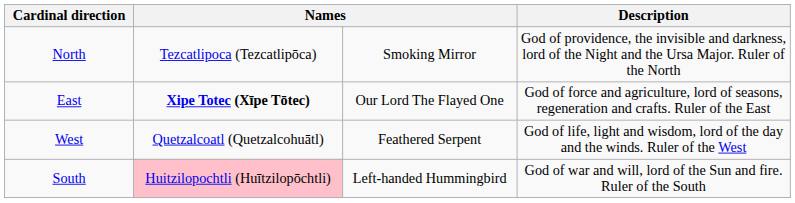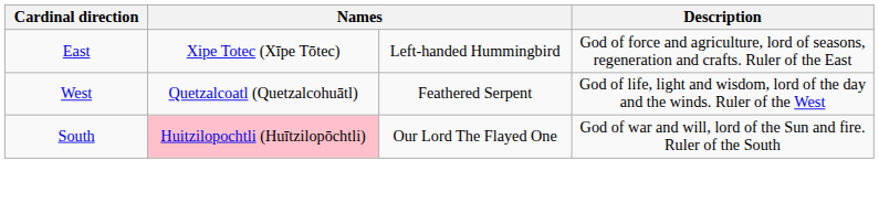 <table class="wikitable sortable" style="text-align:center" width="100%">
 <tr>
 <th>Cardinal direction</th>
 <th colspan=2>Names</th>
 <th width="300">Description</th>
 </tr>
 <tr>
-<td><a href='#'>North</a></td>
-<td><a href='#'>Tezcatlipoca</a> (Tezcatlipōca)</td>
-<td>Smoking Mirror</td>
-<td>God of providence, the invisible and darkness, lord of the Night and the Ursa Major. Ruler of the North</td>
-</tr>
-<tr>
 <td><a href='#'>East</a></td>
-<td><strong><a href='#'>Xipe Totec</a> (Xīpe Tōtec)</strong></td>
-<td>Our Lord The Flayed One</td>
+<td><a href='#'>Xipe Totec</a> (Xīpe Tōtec)</td>
+<td>Left-handed Hummingbird</td>
 <td>God of force and agriculture, lord of seasons, regeneration and crafts. Ruler of the East</td>
 </tr>
 <tr>
 <td><a href='#'>West</a></td>
 <td><a href='#'>Quetzalcoatl</a> (Quetzalcohuātl)</td>
 <td>Feathered Serpent</td>
 <td>God of life, light and wisdom, lord of the day and the winds. Ruler of the <a href='#'>West</a></td>
 </tr>
 <tr>
 <td><a href='#'>South</a></td>
 <td style="background: pink;"><a href='#'>Huitzilopochtli</a> (Huītzilopōchtli)</td>
-<td>Left-handed Hummingbird</td>
+<td>Our Lord The Flayed One</td>
 <td>God of war and will, lord of the Sun and fire. Ruler of the South</td>
 </tr>
 </table>
